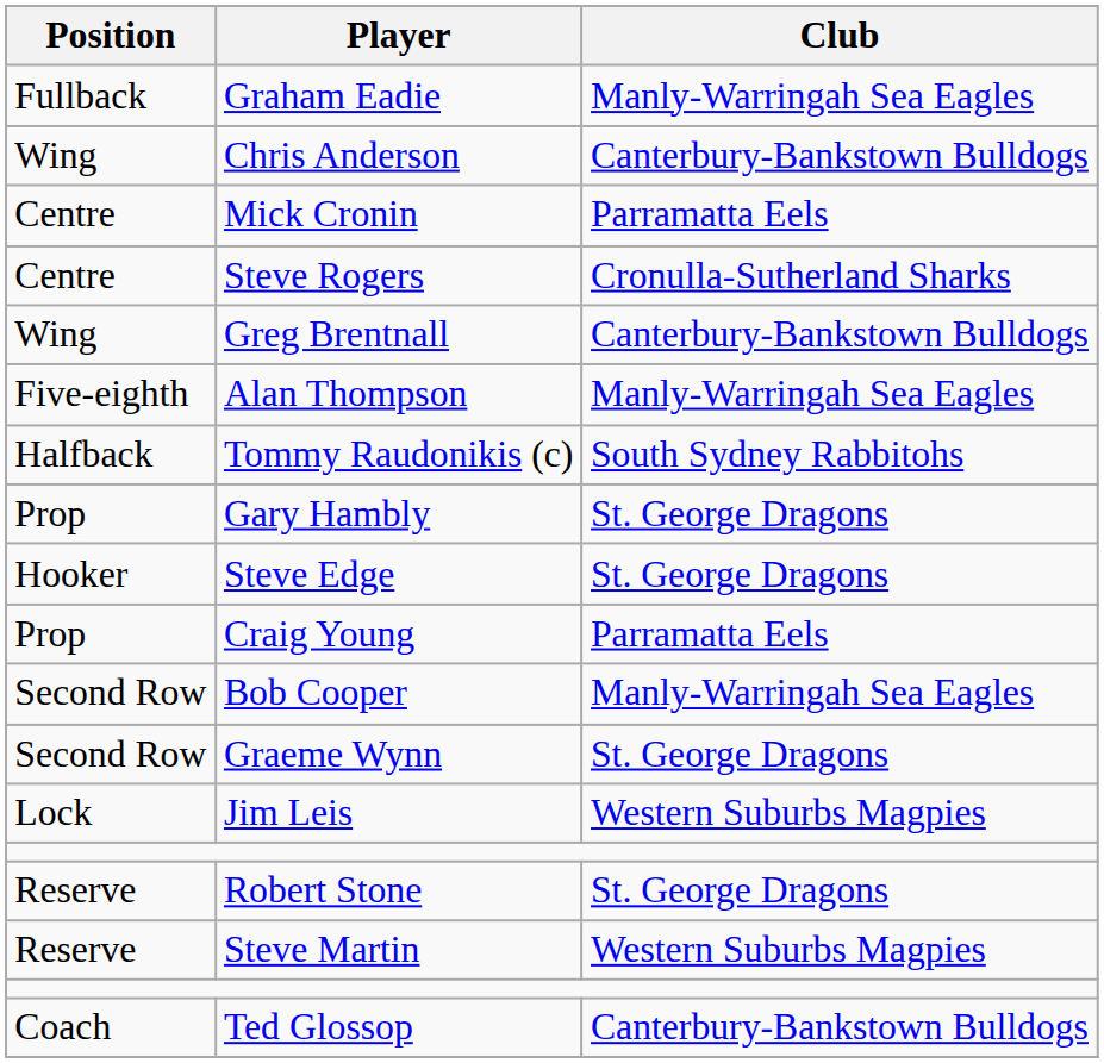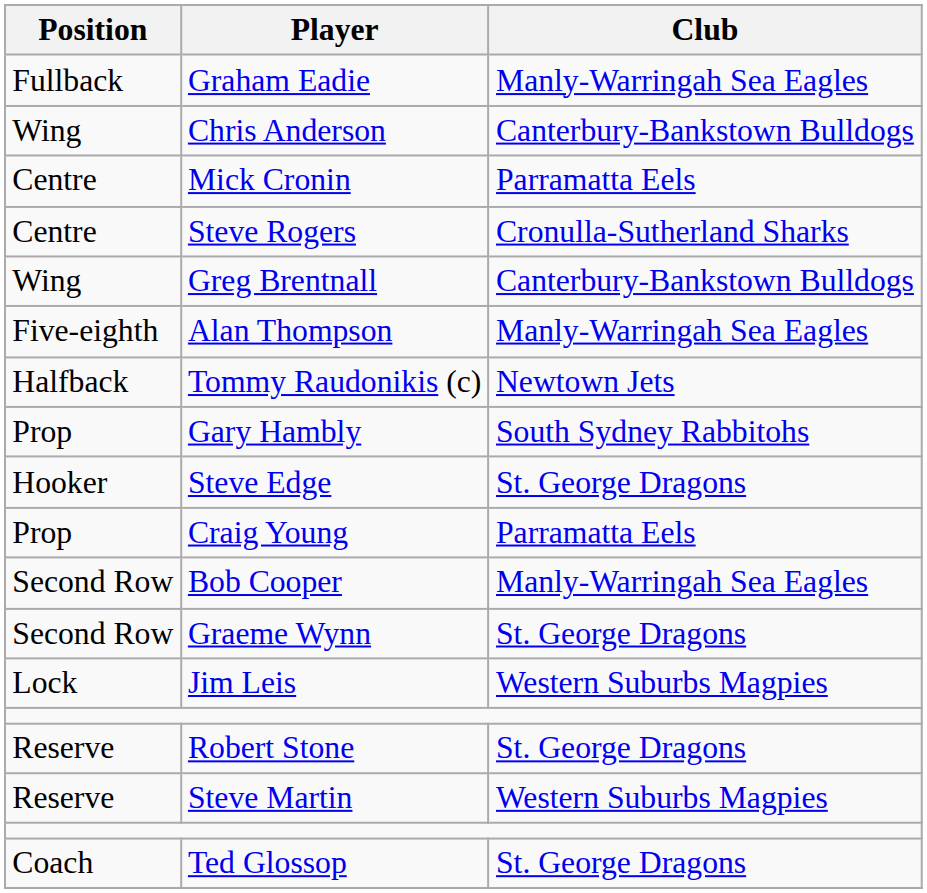 <table class="wikitable">
 <tr>
 <th>Position</th>
 <th>Player</th>
 <th>Club</th>
 </tr>
 <tr>
 <td>Fullback</td>
 <td colspan="1"><a href='#'>Graham Eadie</a></td>
 <td colspan="1"> <a href='#'>Manly-Warringah Sea Eagles</a></td>
 </tr>
 <tr>
 <td>Wing</td>
 <td colspan="1"><a href='#'>Chris Anderson</a></td>
 <td colspan="1"> <a href='#'>Canterbury-Bankstown Bulldogs</a></td>
 </tr>
 <tr>
 <td>Centre</td>
 <td colspan="1"><a href='#'>Mick Cronin</a></td>
 <td colspan="1"> <a href='#'>Parramatta Eels</a></td>
 </tr>
 <tr>
 <td>Centre</td>
 <td colspan="1"><a href='#'>Steve Rogers</a></td>
 <td colspan="1"> <a href='#'>Cronulla-Sutherland Sharks</a></td>
 </tr>
 <tr>
 <td>Wing</td>
 <td colspan="1"><a href='#'>Greg Brentnall</a></td>
 <td colspan="1"> <a href='#'>Canterbury-Bankstown Bulldogs</a></td>
 </tr>
 <tr>
 <td>Five-eighth</td>
 <td colspan="1"><a href='#'>Alan Thompson</a></td>
 <td colspan="1"> <a href='#'>Manly-Warringah Sea Eagles</a></td>
 </tr>
 <tr>
 <td>Halfback</td>
 <td colspan="1"><a href='#'>Tommy Raudonikis</a> (c)</td>
-<td colspan="1"> <a href='#'>South Sydney Rabbitohs</a></td>
+<td colspan="1"> <a href='#'>Newtown Jets</a></td>
 </tr>
 <tr>
 <td>Prop</td>
 <td colspan="1"><a href='#'>Gary Hambly</a></td>
-<td colspan="1"> <a href='#'>St. George Dragons</a></td>
+<td colspan="1"> <a href='#'>South Sydney Rabbitohs</a></td>
 </tr>
 <tr>
 <td>Hooker</td>
 <td colspan="1"><a href='#'>Steve Edge</a></td>
 <td colspan="1"> <a href='#'>St. George Dragons</a></td>
 </tr>
 <tr>
 <td>Prop</td>
 <td colspan="1"><a href='#'>Craig Young</a></td>
 <td colspan="1"> <a href='#'>Parramatta Eels</a></td>
 </tr>
 <tr>
 <td>Second Row</td>
 <td colspan="1"><a href='#'>Bob Cooper</a></td>
 <td colspan="1"> <a href='#'>Manly-Warringah Sea Eagles</a></td>
 </tr>
 <tr>
 <td>Second Row</td>
 <td colspan="1"><a href='#'>Graeme Wynn</a></td>
 <td colspan="1"> <a href='#'>St. George Dragons</a></td>
 </tr>
 <tr>
 <td>Lock</td>
 <td colspan="1"><a href='#'>Jim Leis</a></td>
 <td colspan="1"> <a href='#'>Western Suburbs Magpies</a></td>
 </tr>
 <tr>
 <td colspan="4"></td>
 </tr>
 <tr>
 <td>Reserve</td>
 <td colspan="1"><a href='#'>Robert Stone</a></td>
 <td colspan="1"> <a href='#'>St. George Dragons</a></td>
 </tr>
 <tr>
 <td>Reserve</td>
 <td colspan="1"><a href='#'>Steve Martin</a></td>
 <td colspan="1"> <a href='#'>Western Suburbs Magpies</a></td>
 </tr>
 <tr>
 <td colspan="4"></td>
 </tr>
 <tr>
 <td>Coach</td>
 <td colspan="1"><a href='#'>Ted Glossop</a></td>
-<td colspan="1"> <a href='#'>Canterbury-Bankstown Bulldogs</a></td>
+<td colspan="1"> <a href='#'>St. George Dragons</a></td>
 </tr>
 <tr>
 </tr>
 </table>
